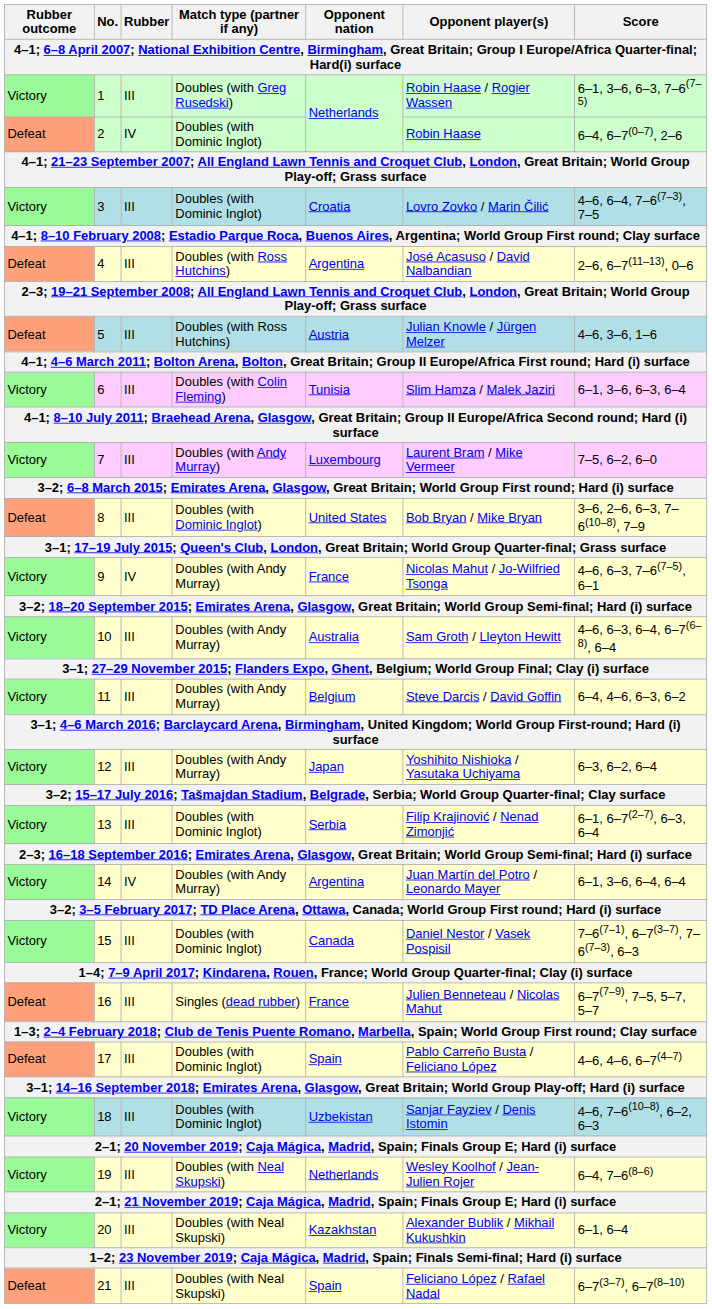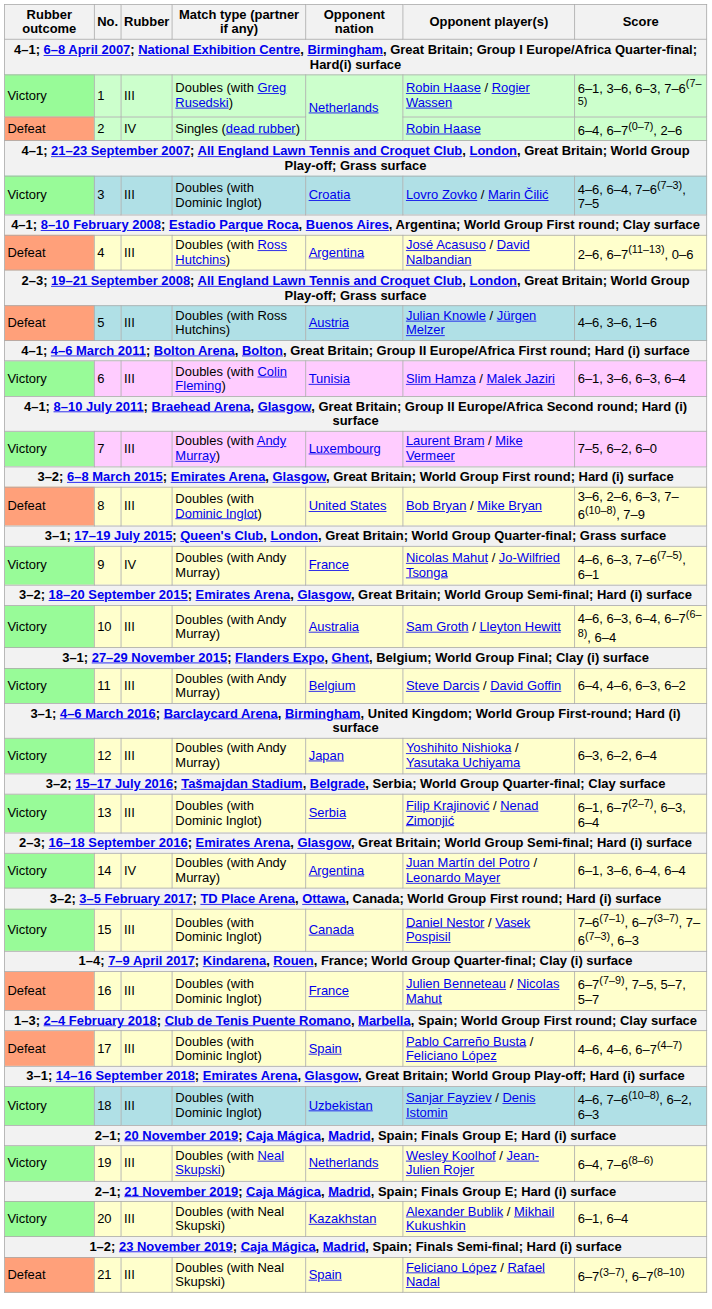 <table class="wikitable">
 <tr>
 <th>Rubber outcome</th>
 <th>No.</th>
 <th>Rubber</th>
 <th>Match type (partner if any)</th>
 <th>Opponent nation</th>
 <th>Opponent player(s)</th>
 <th>Score</th>
 </tr>
 <tr>
 <th colspan=7>4–1; <a href='#'>6–8 April 2007</a>; <a href='#'>National Exhibition Centre</a>, <a href='#'>Birmingham</a>, Great Britain; Group I Europe/Africa Quarter-final; Hard(i) surface</th>
 </tr>
 <tr bgcolor=#CCFFCC>
 <td bgcolor=98FB98>Victory</td>
 <td>1</td>
 <td>III</td>
 <td>Doubles (with <a href='#'>Greg Rusedski</a>)</td>
 <td rowspan=2> <a href='#'>Netherlands</a></td>
 <td><a href='#'>Robin Haase</a> / <a href='#'>Rogier Wassen</a></td>
 <td>6–1, 3–6, 6–3, 7–6<sup>(7–5)</sup></td>
 </tr>
 <tr bgcolor=#CCFFCC>
 <td bgcolor=FFA07A>Defeat</td>
 <td>2</td>
 <td>IV</td>
-<td>Doubles (with Dominic Inglot)</td>
+<td>Singles (<a href='#'>dead rubber</a>)</td>
 <td><a href='#'>Robin Haase</a></td>
 <td>6–4, 6–7<sup>(0–7)</sup>, 2–6</td>
 </tr>
 <tr>
 <th colspan=7>4–1; <a href='#'>21–23 September 2007</a>; <a href='#'>All England Lawn Tennis and Croquet Club</a>, <a href='#'>London</a>, Great Britain; World Group Play-off; Grass surface</th>
 </tr>
 <tr bgcolor=#B0E0E6>
 <td bgcolor=98FB98>Victory</td>
 <td>3</td>
 <td>III</td>
 <td>Doubles (with Dominic Inglot)</td>
 <td rowspan=1> <a href='#'>Croatia</a></td>
 <td><a href='#'>Lovro Zovko</a> / <a href='#'>Marin Čilić</a></td>
 <td>4–6, 6–4, 7–6<sup>(7–3)</sup>, 7–5</td>
 </tr>
 <tr>
 <th colspan=7>4–1; <a href='#'>8–10 February 2008</a>; <a href='#'>Estadio Parque Roca</a>, <a href='#'>Buenos Aires</a>, Argentina; World Group First round; Clay surface</th>
 </tr>
 <tr bgcolor=#FFFFCC>
 <td bgcolor=FFA07A>Defeat</td>
 <td>4</td>
 <td>III</td>
 <td>Doubles (with <a href='#'>Ross Hutchins</a>)</td>
 <td rowspan=1> <a href='#'>Argentina</a></td>
 <td><a href='#'>José Acasuso</a> / <a href='#'>David Nalbandian</a></td>
 <td>2–6, 6–7<sup>(11–13)</sup>, 0–6</td>
 </tr>
 <tr>
 <th colspan=7>2–3; <a href='#'>19–21 September 2008</a>; <a href='#'>All England Lawn Tennis and Croquet Club</a>, <a href='#'>London</a>, Great Britain; World Group Play-off; Grass surface</th>
 </tr>
 <tr bgcolor=#B0E0E6>
 <td bgcolor=FFA07A>Defeat</td>
 <td>5</td>
 <td>III</td>
 <td>Doubles (with Ross Hutchins)</td>
 <td rowspan=1> <a href='#'>Austria</a></td>
 <td><a href='#'>Julian Knowle</a> / <a href='#'>Jürgen Melzer</a></td>
 <td>4–6, 3–6, 1–6</td>
 </tr>
 <tr>
 <th colspan=7>4–1; <a href='#'>4–6 March 2011</a>; <a href='#'>Bolton Arena</a>, <a href='#'>Bolton</a>, Great Britain; Group II Europe/Africa First round; Hard (i) surface</th>
 </tr>
 <tr bgcolor=#FFCCFF>
 <td bgcolor=98FB98>Victory</td>
 <td>6</td>
 <td>III</td>
 <td>Doubles (with <a href='#'>Colin Fleming</a>)</td>
 <td rowspan=1> <a href='#'>Tunisia</a></td>
 <td><a href='#'>Slim Hamza</a> / <a href='#'>Malek Jaziri</a></td>
 <td>6–1, 3–6, 6–3, 6–4</td>
 </tr>
 <tr>
 <th colspan=7>4–1; <a href='#'>8–10 July 2011</a>; <a href='#'>Braehead Arena</a>, <a href='#'>Glasgow</a>, Great Britain; Group II Europe/Africa Second round; Hard (i) surface</th>
 </tr>
 <tr bgcolor=#FFCCFF>
 <td bgcolor=98FB98>Victory</td>
 <td>7</td>
 <td>III</td>
 <td>Doubles (with <a href='#'>Andy Murray</a>)</td>
 <td rowspan=1> <a href='#'>Luxembourg</a></td>
 <td><a href='#'>Laurent Bram</a> / <a href='#'>Mike Vermeer</a></td>
 <td>7–5, 6–2, 6–0</td>
 </tr>
 <tr>
 <th colspan=7>3–2; <a href='#'>6–8 March 2015</a>; <a href='#'>Emirates Arena</a>, <a href='#'>Glasgow</a>, Great Britain; World Group First round; Hard (i) surface</th>
 </tr>
 <tr bgcolor=#FFFFCC>
 <td bgcolor=FFA07A>Defeat</td>
 <td>8</td>
 <td>III</td>
 <td>Doubles (with <a href='#'>Dominic Inglot</a>)</td>
 <td rowspan=1> <a href='#'>United States</a></td>
 <td><a href='#'>Bob Bryan</a> / <a href='#'>Mike Bryan</a></td>
 <td>3–6, 2–6, 6–3, 7–6<sup>(10–8)</sup>, 7–9</td>
 </tr>
 <tr>
 <th colspan=7>3–1; <a href='#'>17–19 July 2015</a>; <a href='#'>Queen's Club</a>, <a href='#'>London</a>, Great Britain; World Group Quarter-final; Grass surface</th>
 </tr>
 <tr bgcolor=#FFFFCC>
 <td bgcolor=98FB98>Victory</td>
 <td>9</td>
 <td>IV</td>
 <td>Doubles (with Andy Murray)</td>
 <td rowspan=1> <a href='#'>France</a></td>
 <td><a href='#'>Nicolas Mahut</a> / <a href='#'>Jo-Wilfried Tsonga</a></td>
 <td>4–6, 6–3, 7–6<sup>(7–5)</sup>, 6–1</td>
 </tr>
 <tr>
 <th colspan=7>3–2; <a href='#'>18–20 September 2015</a>; <a href='#'>Emirates Arena</a>, <a href='#'>Glasgow</a>, Great Britain; World Group Semi-final; Hard (i) surface</th>
 </tr>
 <tr bgcolor=#FFFFCC>
 <td bgcolor=98FB98>Victory</td>
 <td>10</td>
 <td>III</td>
 <td>Doubles (with Andy Murray)</td>
 <td rowspan=1> <a href='#'>Australia</a></td>
 <td><a href='#'>Sam Groth</a> / <a href='#'>Lleyton Hewitt</a></td>
 <td>4–6, 6–3, 6–4, 6–7<sup>(6–8)</sup>, 6–4</td>
 </tr>
 <tr>
 <th colspan=7>3–1; <a href='#'>27–29 November 2015</a>; <a href='#'>Flanders Expo</a>, <a href='#'>Ghent</a>, Belgium; World Group Final; Clay (i) surface</th>
 </tr>
 <tr bgcolor=#FFFFCC>
 <td bgcolor=98FB98>Victory</td>
 <td>11</td>
 <td>III</td>
 <td>Doubles (with Andy Murray)</td>
 <td rowspan=1> <a href='#'>Belgium</a></td>
 <td><a href='#'>Steve Darcis</a> / <a href='#'>David Goffin</a></td>
 <td>6–4, 4–6, 6–3, 6–2</td>
 </tr>
 <tr>
 <th colspan=7>3–1; <a href='#'>4–6 March 2016</a>; <a href='#'>Barclaycard Arena</a>, <a href='#'>Birmingham</a>, United Kingdom; World Group First-round; Hard (i) surface</th>
 </tr>
 <tr bgcolor=#FFFFCC>
 <td bgcolor=98FB98>Victory</td>
 <td>12</td>
 <td>III</td>
 <td>Doubles (with Andy Murray)</td>
 <td rowspan=1> <a href='#'>Japan</a></td>
 <td><a href='#'>Yoshihito Nishioka</a> / <a href='#'>Yasutaka Uchiyama</a></td>
 <td>6–3, 6–2, 6–4</td>
 </tr>
 <tr>
 <th colspan=7>3–2; <a href='#'>15–17 July 2016</a>; <a href='#'>Tašmajdan Stadium</a>, <a href='#'>Belgrade</a>, Serbia; World Group Quarter-final; Clay surface</th>
 </tr>
 <tr bgcolor=#FFFFCC>
 <td bgcolor=98FB98>Victory</td>
 <td>13</td>
 <td>III</td>
 <td>Doubles (with Dominic Inglot)</td>
 <td rowspan=1> <a href='#'>Serbia</a></td>
 <td><a href='#'>Filip Krajinović</a> / <a href='#'>Nenad Zimonjić</a></td>
 <td>6–1, 6–7<sup>(2–7)</sup>, 6–3, 6–4</td>
 </tr>
 <tr>
 <th colspan=7>2–3; <a href='#'>16–18 September 2016</a>; <a href='#'>Emirates Arena</a>, <a href='#'>Glasgow</a>, Great Britain; World Group Semi-final; Hard (i) surface</th>
 </tr>
 <tr bgcolor=#FFFFCC>
 <td bgcolor=98FB98>Victory</td>
 <td>14</td>
 <td>IV</td>
 <td>Doubles (with Andy Murray)</td>
 <td rowspan=1> <a href='#'>Argentina</a></td>
 <td><a href='#'>Juan Martín del Potro</a> / <a href='#'>Leonardo Mayer</a></td>
 <td>6–1, 3–6, 6–4, 6–4</td>
 </tr>
 <tr>
 <th colspan=7>3–2; <a href='#'>3–5 February 2017</a>; <a href='#'>TD Place Arena</a>, <a href='#'>Ottawa</a>, Canada; World Group First round; Hard (i) surface</th>
 </tr>
 <tr bgcolor=#FFFFCC>
 <td bgcolor=98FB98>Victory</td>
 <td>15</td>
 <td>III</td>
 <td>Doubles (with Dominic Inglot)</td>
 <td rowspan=1> <a href='#'>Canada</a></td>
 <td><a href='#'>Daniel Nestor</a> / <a href='#'>Vasek Pospisil</a></td>
 <td>7–6<sup>(7–1)</sup>, 6–7<sup>(3–7)</sup>, 7–6<sup>(7–3)</sup>, 6–3</td>
 </tr>
 <tr>
 <th colspan=7>1–4; <a href='#'>7–9 April 2017</a>; <a href='#'>Kindarena</a>, <a href='#'>Rouen</a>, France; World Group Quarter-final; Clay (i) surface</th>
 </tr>
 <tr bgcolor=#FFFFCC>
 <td bgcolor=FFA07A>Defeat</td>
 <td>16</td>
 <td>III</td>
-<td>Singles (<a href='#'>dead rubber</a>)</td>
+<td>Doubles (with Dominic Inglot)</td>
 <td rowspan=1> <a href='#'>France</a></td>
 <td><a href='#'>Julien Benneteau</a> / <a href='#'>Nicolas Mahut</a></td>
 <td>6–7<sup>(7–9)</sup>, 7–5, 5–7, 5–7</td>
 </tr>
 <tr>
 <th colspan=7>1–3; <a href='#'>2–4 February 2018</a>; <a href='#'>Club de Tenis Puente Romano</a>, <a href='#'>Marbella</a>, Spain; World Group First round; Clay surface</th>
 </tr>
 <tr bgcolor=#FFFFCC>
 <td bgcolor=FFA07A>Defeat</td>
 <td>17</td>
 <td>III</td>
 <td>Doubles (with Dominic Inglot)</td>
 <td rowspan=1> <a href='#'>Spain</a></td>
 <td><a href='#'>Pablo Carreño Busta</a> / <a href='#'>Feliciano López</a></td>
 <td>4–6, 4–6, 6–7<sup>(4–7)</sup></td>
 </tr>
 <tr>
 <th colspan=7>3–1; <a href='#'>14–16 September 2018</a>; <a href='#'>Emirates Arena</a>, <a href='#'>Glasgow</a>, Great Britain; World Group Play-off; Hard (i) surface</th>
 </tr>
 <tr bgcolor=#B0E0E6>
 <td bgcolor=98FB98>Victory</td>
 <td>18</td>
 <td>III</td>
 <td>Doubles (with Dominic Inglot)</td>
 <td rowspan=1> <a href='#'>Uzbekistan</a></td>
 <td><a href='#'>Sanjar Fayziev</a> / <a href='#'>Denis Istomin</a></td>
 <td>4–6, 7–6<sup>(10–8)</sup>, 6–2, 6–3</td>
 </tr>
 <tr>
 <th colspan=7>2–1; <a href='#'>20 November 2019</a>; <a href='#'>Caja Mágica</a>, <a href='#'>Madrid</a>, Spain; Finals Group E; Hard (i) surface</th>
 </tr>
 <tr bgcolor=#FFFFCC>
 <td bgcolor=98FB98>Victory</td>
 <td>19</td>
 <td>III</td>
 <td>Doubles (with <a href='#'>Neal Skupski</a>)</td>
 <td rowspan=1> <a href='#'>Netherlands</a></td>
 <td><a href='#'>Wesley Koolhof</a> / <a href='#'>Jean-Julien Rojer</a></td>
 <td>6–4, 7–6<sup>(8–6)</sup></td>
 </tr>
 <tr>
 <th colspan=7>2–1; <a href='#'>21 November 2019</a>; <a href='#'>Caja Mágica</a>, <a href='#'>Madrid</a>, Spain; Finals Group E; Hard (i) surface</th>
 </tr>
 <tr bgcolor=#FFFFCC>
 <td bgcolor=98FB98>Victory</td>
 <td>20</td>
 <td>III</td>
 <td>Doubles (with Neal Skupski)</td>
 <td rowspan=1> <a href='#'>Kazakhstan</a></td>
 <td><a href='#'>Alexander Bublik</a> / <a href='#'>Mikhail Kukushkin</a></td>
 <td>6–1, 6–4</td>
 </tr>
 <tr>
 <th colspan=7>1–2; <a href='#'>23 November 2019</a>; <a href='#'>Caja Mágica</a>, <a href='#'>Madrid</a>, Spain; Finals Semi-final; Hard (i) surface</th>
 </tr>
 <tr bgcolor=#FFFFCC>
 <td bgcolor=FFA07A>Defeat</td>
 <td>21</td>
 <td>III</td>
 <td>Doubles (with Neal Skupski)</td>
 <td rowspan=1> <a href='#'>Spain</a></td>
 <td><a href='#'>Feliciano López</a> / <a href='#'>Rafael Nadal</a></td>
 <td>6–7<sup>(3–7)</sup>, 6–7<sup>(8–10)</sup></td>
 </tr>
 </table>
